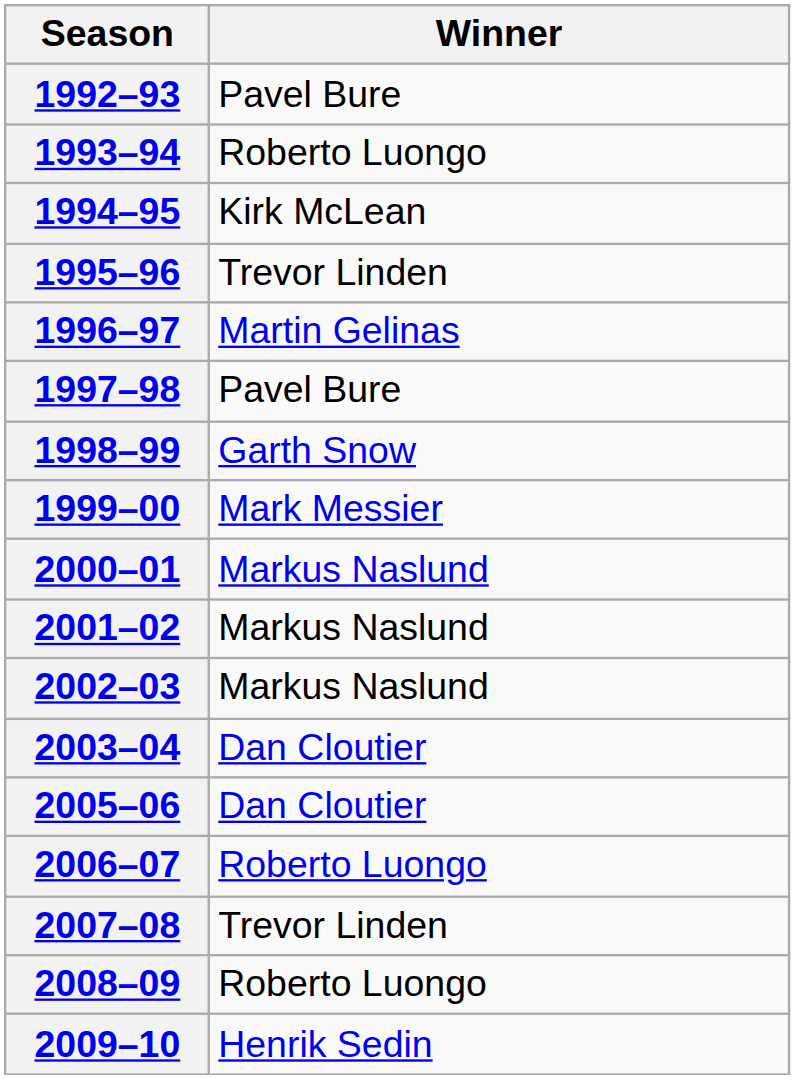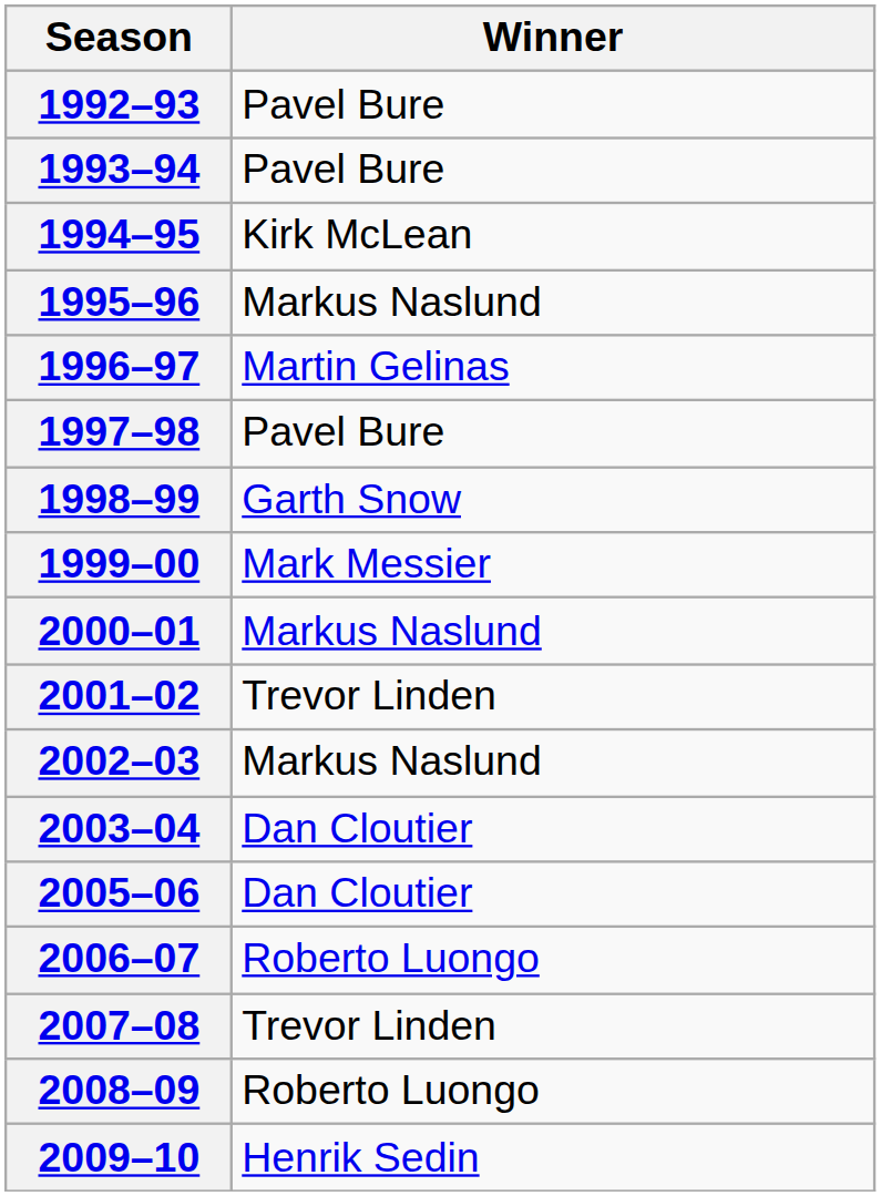 <table class="wikitable">
 <tr>
 <th scope="col" style="width:5em">Season</th>
 <th scope="col" style="width:15em">Winner</th>
 </tr>
 <tr>
 <th scope="row"><a href='#'>1992–93</a></th>
 <td>Pavel Bure</td>
 </tr>
 <tr>
 <th scope="row"><a href='#'>1993–94</a></th>
-<td>Roberto Luongo</td>
+<td>Pavel Bure</td>
 </tr>
 <tr>
 <th scope="row"><a href='#'>1994–95</a></th>
 <td>Kirk McLean</td>
 </tr>
 <tr>
 <th scope="row"><a href='#'>1995–96</a></th>
-<td>Trevor Linden</td>
+<td>Markus Naslund</td>
 </tr>
 <tr>
 <th scope="row"><a href='#'>1996–97</a></th>
 <td><a href='#'>Martin Gelinas</a></td>
 </tr>
 <tr>
 <th scope="row"><a href='#'>1997–98</a></th>
 <td>Pavel Bure</td>
 </tr>
 <tr>
 <th scope="row"><a href='#'>1998–99</a></th>
 <td><a href='#'>Garth Snow</a></td>
 </tr>
 <tr>
 <th scope="row"><a href='#'>1999–00</a></th>
 <td><a href='#'>Mark Messier</a></td>
 </tr>
 <tr>
 <th scope="row"><a href='#'>2000–01</a></th>
 <td><a href='#'>Markus Naslund</a></td>
 </tr>
 <tr>
 <th scope="row"><a href='#'>2001–02</a></th>
-<td>Markus Naslund</td>
+<td>Trevor Linden</td>
 </tr>
 <tr>
 <th scope="row"><a href='#'>2002–03</a></th>
 <td>Markus Naslund</td>
 </tr>
 <tr>
 <th scope="row"><a href='#'>2003–04</a></th>
 <td><a href='#'>Dan Cloutier</a></td>
 </tr>
 <tr>
 <th scope="row"><a href='#'>2005–06</a></th>
 <td><a href='#'>Dan Cloutier</a></td>
 </tr>
 <tr>
 <th scope="row"><a href='#'>2006–07</a></th>
 <td><a href='#'>Roberto Luongo</a></td>
 </tr>
 <tr>
 <th scope="row"><a href='#'>2007–08</a></th>
 <td>Trevor Linden</td>
 </tr>
 <tr>
 <th scope="row"><a href='#'>2008–09</a></th>
 <td>Roberto Luongo</td>
 </tr>
 <tr>
 <th scope="row"><a href='#'>2009–10</a></th>
 <td><a href='#'>Henrik Sedin</a></td>
 </tr>
 </table>
